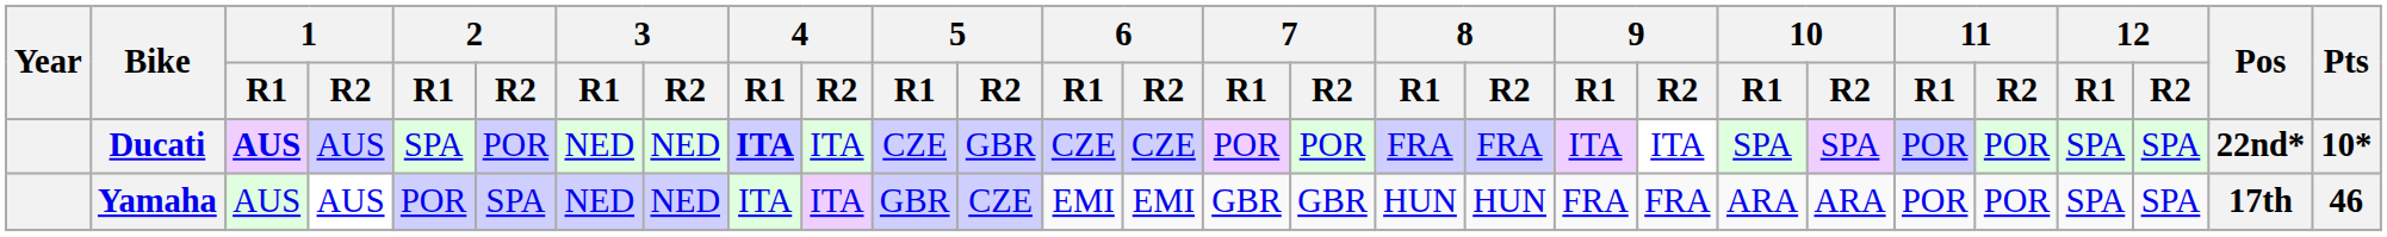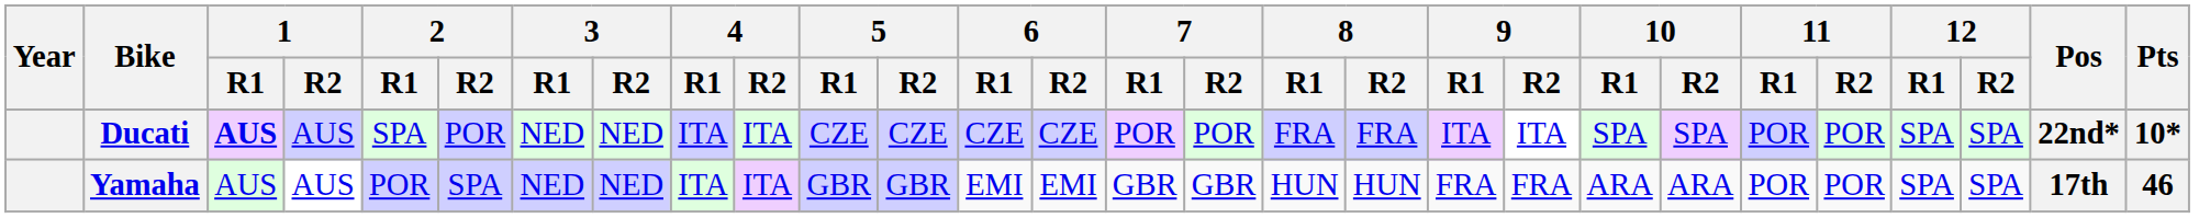 <table class="wikitable" style="text-align:center; font-size:90%;">
 <tr>
 <th rowspan="2">Year</th>
 <th rowspan="2">Bike</th>
 <th colspan="2">1</th>
 <th colspan="2">2</th>
 <th colspan="2">3</th>
 <th colspan="2">4</th>
 <th colspan="2">5</th>
 <th colspan="2">6</th>
 <th colspan="2">7</th>
 <th colspan="2">8</th>
 <th colspan="2">9</th>
 <th colspan="2">10</th>
 <th colspan="2">11</th>
 <th colspan="2">12</th>
 <th rowspan="2">Pos</th>
 <th rowspan="2">Pts</th>
 </tr>
 <tr>
 <th>R1</th>
 <th>R2</th>
 <th>R1</th>
 <th>R2</th>
 <th>R1</th>
 <th>R2</th>
 <th>R1</th>
 <th>R2</th>
 <th>R1</th>
 <th>R2</th>
 <th>R1</th>
 <th>R2</th>
 <th>R1</th>
 <th>R2</th>
 <th>R1</th>
 <th>R2</th>
 <th>R1</th>
 <th>R2</th>
 <th>R1</th>
 <th>R2</th>
 <th>R1</th>
 <th>R2</th>
 <th>R1</th>
 <th>R2</th>
 </tr>
 <tr>
 <th></th>
 <th><a href='#'>Ducati</a></th>
 <td style="background:#EFCFFF;"><strong><a href='#'>AUS</a><br></strong></td>
 <td style="background:#CFCFFF;"><a href='#'>AUS</a><br></td>
 <td style="background:#DFFFDF;"><a href='#'>SPA</a><br></td>
 <td style="background:#CFCFFF;"><a href='#'>POR</a><br></td>
 <td style="background:#DFFFDF;"><a href='#'>NED</a><br></td>
 <td style="background:#DFFFDF;"><a href='#'>NED</a><br></td>
-<td style="background:#CFCFFF;"><strong><a href='#'>ITA</a><br></strong></td>
+<td style="background:#CFCFFF;"><a href='#'>ITA</a><br></td>
 <td style="background:#DFFFDF;"><a href='#'>ITA</a><br></td>
 <td style="background:#CFCFFF;"><a href='#'>CZE</a><br></td>
-<td style="background:#CFCFFF;"><a href='#'>GBR</a><br></td>
+<td style="background:#CFCFFF;"><a href='#'>CZE</a><br></td>
 <td style="background:#CFCFFF;"><a href='#'>CZE</a><br></td>
 <td style="background:#CFCFFF;"><a href='#'>CZE</a><br></td>
 <td style="background:#EFCFFF;"><a href='#'>POR</a><br></td>
 <td style="background:#DFFFDF;"><a href='#'>POR</a><br></td>
 <td style="background:#CFCFFF;"><a href='#'>FRA</a><br></td>
 <td style="background:#CFCFFF;"><a href='#'>FRA</a><br></td>
 <td style="background:#EFCFFF;"><a href='#'>ITA</a><br></td>
 <td style="background:#FFFFFF;"><a href='#'>ITA</a><br></td>
 <td style="background:#DFFFDF;"><a href='#'>SPA</a><br></td>
 <td style="background:#EFCFFF;"><a href='#'>SPA</a><br></td>
 <td style="background:#CFCFFF;"><a href='#'>POR</a><br></td>
 <td style="background:#DFFFDF;"><a href='#'>POR</a><br></td>
 <td style="background:#DFFFDF;"><a href='#'>SPA</a><br></td>
 <td style="background:#DFFFDF;"><a href='#'>SPA</a><br></td>
 <th>22nd*</th>
 <th>10*</th>
 </tr>
 <tr>
 <th></th>
 <th><a href='#'>Yamaha</a></th>
 <td style="background:#DFFFDF;"><a href='#'>AUS</a><br></td>
 <td style="background:#FFFFFF;"><a href='#'>AUS</a><br></td>
 <td style="background:#CFCFFF;"><a href='#'>POR</a><br></td>
 <td style="background:#CFCFFF;"><a href='#'>SPA</a><br></td>
 <td style="background:#CFCFFF;"><a href='#'>NED</a><br></td>
 <td style="background:#CFCFFF;"><a href='#'>NED</a><br></td>
 <td style="background:#DFFFDF;"><a href='#'>ITA</a><br></td>
 <td style="background:#EFCFFF;"><a href='#'>ITA</a><br></td>
 <td style="background:#CFCFFF;"><a href='#'>GBR</a><br></td>
-<td style="background:#CFCFFF;"><a href='#'>CZE</a><br></td>
+<td style="background:#CFCFFF;"><a href='#'>GBR</a><br></td>
 <td><a href='#'>EMI</a></td>
 <td><a href='#'>EMI</a></td>
 <td><a href='#'>GBR</a></td>
 <td><a href='#'>GBR</a></td>
 <td><a href='#'>HUN</a></td>
 <td><a href='#'>HUN</a></td>
 <td><a href='#'>FRA</a></td>
 <td><a href='#'>FRA</a></td>
 <td><a href='#'>ARA</a></td>
 <td><a href='#'>ARA</a></td>
 <td><a href='#'>POR</a></td>
 <td><a href='#'>POR</a></td>
 <td><a href='#'>SPA</a></td>
 <td><a href='#'>SPA</a></td>
 <th>17th</th>
 <th>46</th>
 </tr>
 </table>
